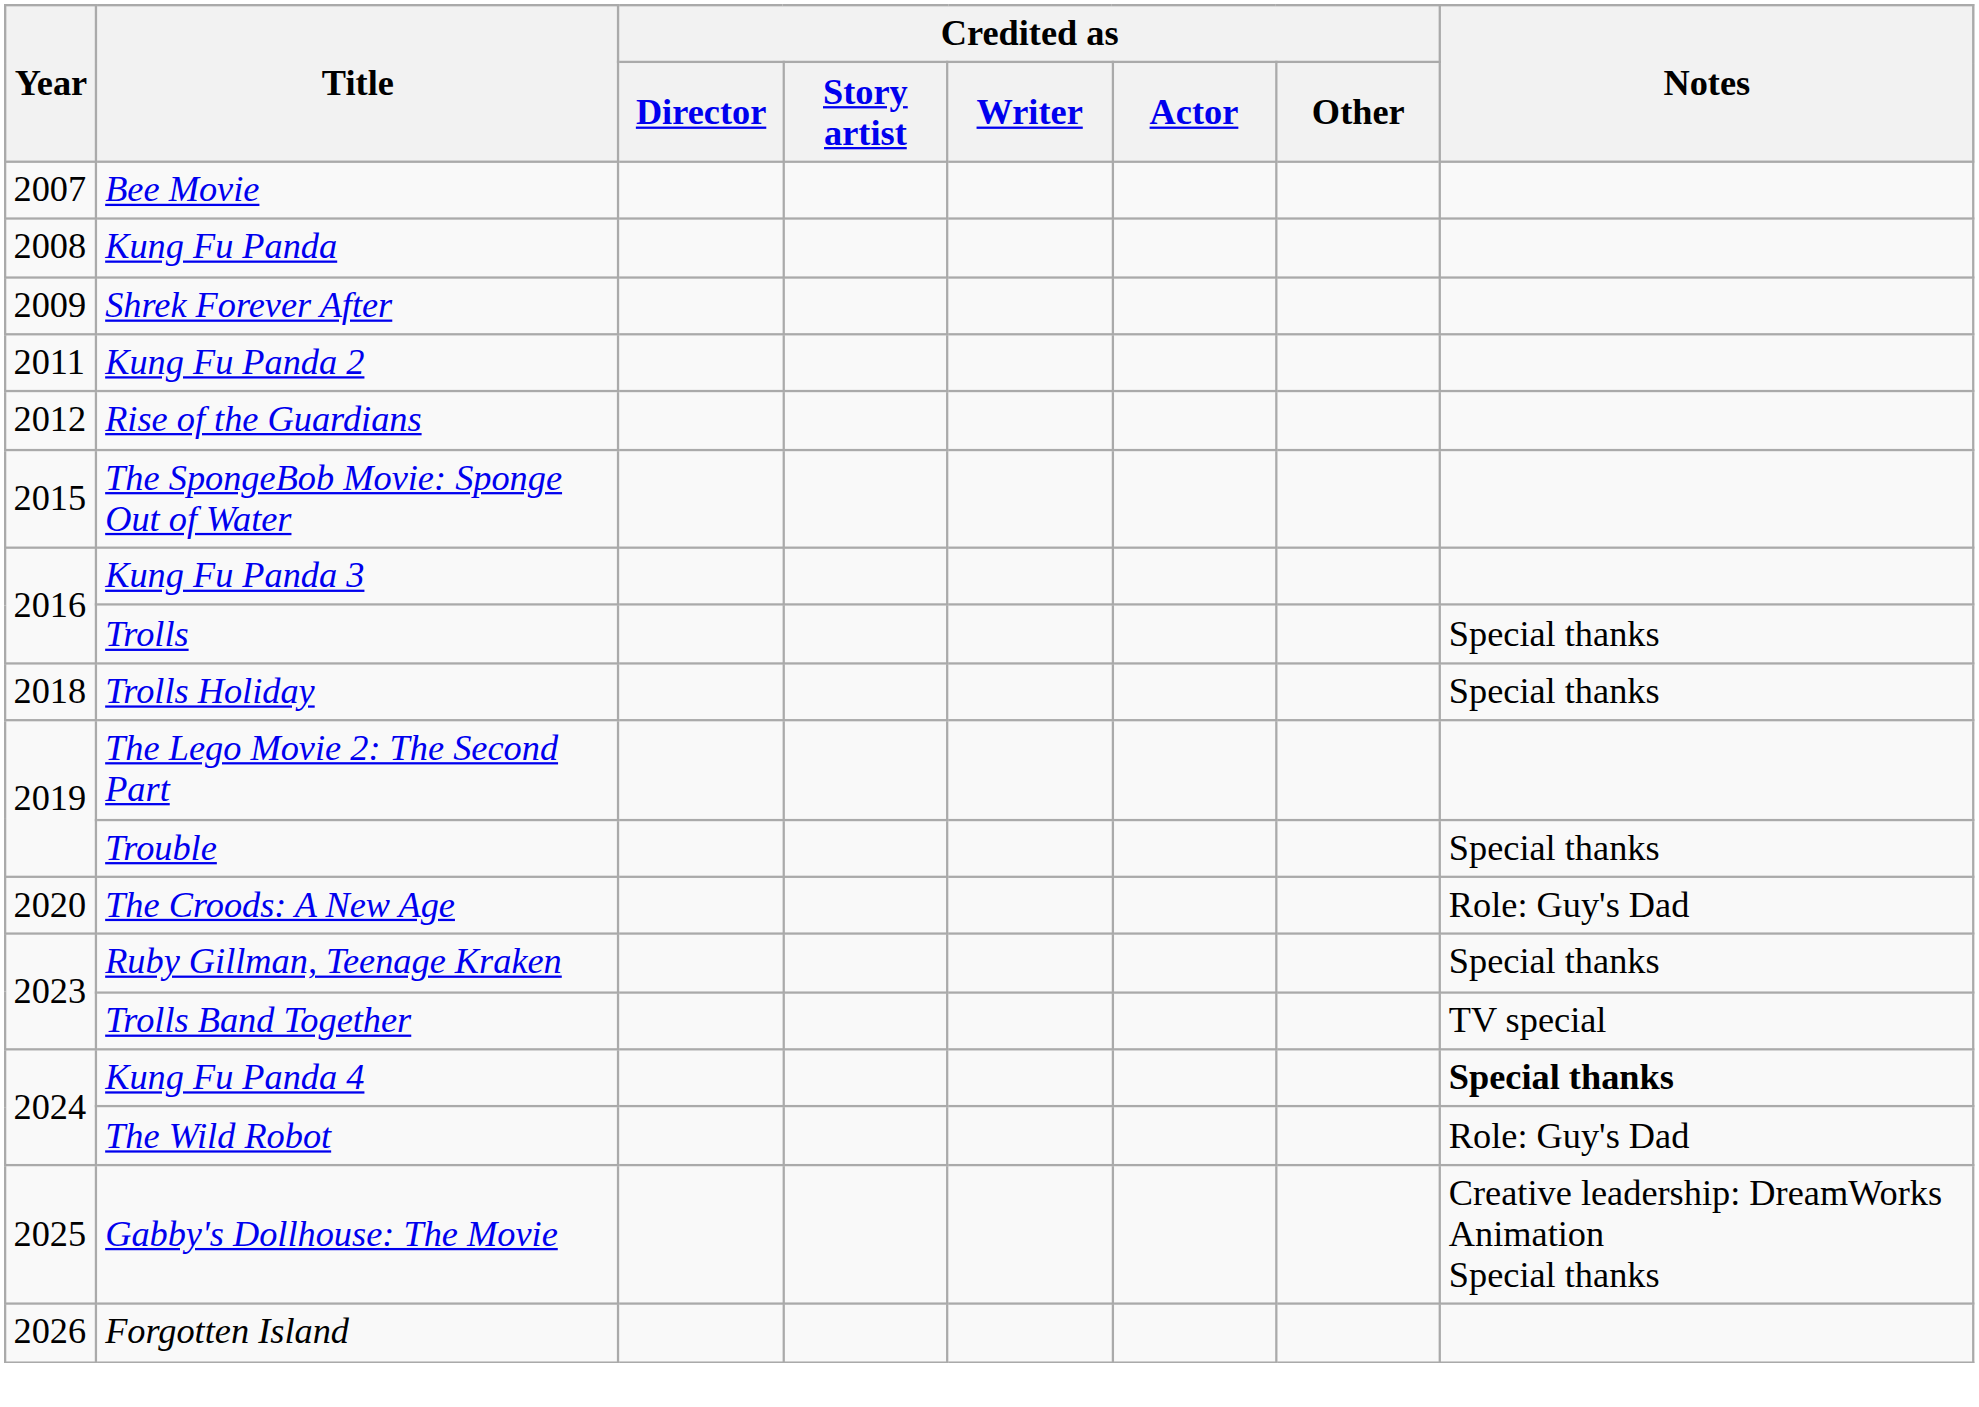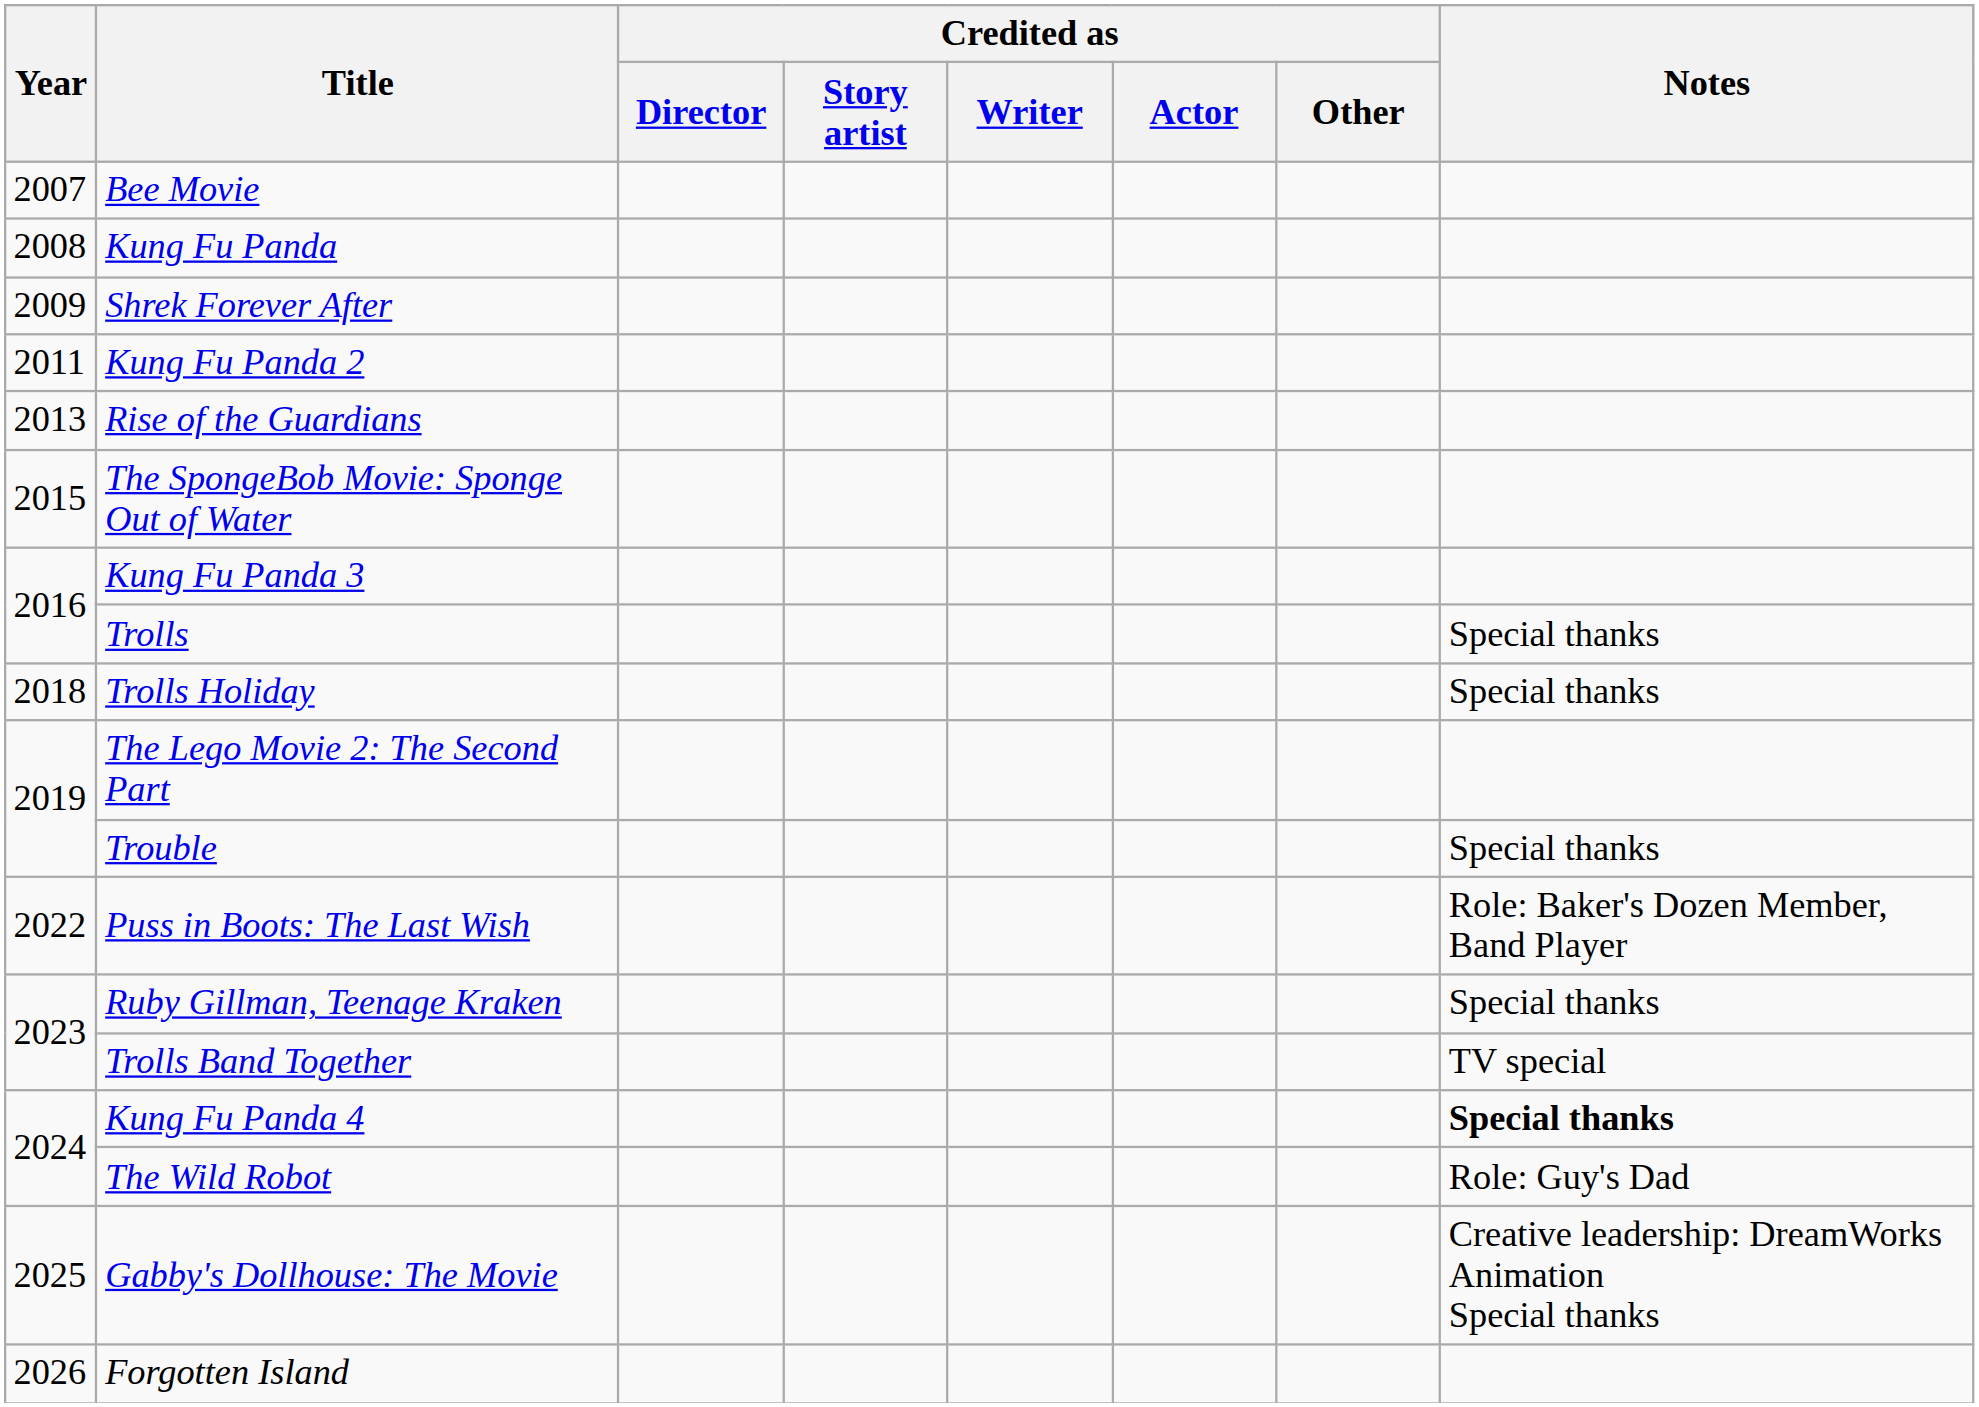 <table class="wikitable">
 <tr style="background:#ccc; text-align:center;">
 <th rowspan="2" style="width:33px;">Year</th>
 <th rowspan="2">Title</th>
 <th colspan="5">Credited as</th>
 <th rowspan="2">Notes</th>
 </tr>
 <tr>
 <th width="65"><a href='#'>Director</a></th>
 <th width="65"><a href='#'>Story artist</a></th>
 <th width="65"><a href='#'>Writer</a></th>
 <th width="65"><a href='#'>Actor</a></th>
 <th width="65">Other</th>
 </tr>
 <tr>
 <td>2007</td>
 <td><em><a href='#'>Bee Movie</a></em></td>
 <td></td>
 <td></td>
 <td></td>
 <td></td>
 <td></td>
 <td></td>
 </tr>
 <tr>
 <td>2008</td>
 <td><em><a href='#'>Kung Fu Panda</a></em></td>
 <td></td>
 <td></td>
 <td></td>
 <td></td>
 <td></td>
 <td></td>
 </tr>
 <tr>
 <td>2009</td>
 <td><em><a href='#'>Shrek Forever After</a></em></td>
 <td></td>
 <td></td>
 <td></td>
 <td></td>
 <td></td>
 <td></td>
 </tr>
 <tr>
 <td>2011</td>
 <td><em><a href='#'>Kung Fu Panda 2</a></em></td>
 <td></td>
 <td></td>
 <td></td>
 <td></td>
 <td></td>
 <td></td>
 </tr>
 <tr>
-<td>2012</td>
+<td>2013</td>
 <td><em><a href='#'>Rise of the Guardians</a></em></td>
 <td></td>
 <td></td>
 <td></td>
 <td></td>
 <td></td>
 <td></td>
 </tr>
 <tr>
 <td>2015</td>
 <td><em><a href='#'>The SpongeBob Movie: Sponge Out of Water</a></em></td>
 <td></td>
 <td></td>
 <td></td>
 <td></td>
 <td></td>
 <td></td>
 </tr>
 <tr>
 <td rowspan="2">2016</td>
 <td><em><a href='#'>Kung Fu Panda 3</a></em></td>
 <td></td>
 <td></td>
 <td></td>
 <td></td>
 <td></td>
 <td></td>
 </tr>
 <tr>
 <td><em><a href='#'>Trolls</a></em></td>
 <td></td>
 <td></td>
 <td></td>
 <td></td>
 <td></td>
 <td>Special thanks</td>
 </tr>
 <tr>
 <td>2018</td>
 <td><em><a href='#'>Trolls Holiday</a></em></td>
 <td></td>
 <td></td>
 <td></td>
 <td></td>
 <td></td>
 <td>Special thanks</td>
 </tr>
 <tr>
 <td rowspan="2">2019</td>
 <td><em><a href='#'>The Lego Movie 2: The Second Part</a></em></td>
 <td></td>
 <td></td>
 <td></td>
 <td></td>
 <td></td>
 <td></td>
 </tr>
 <tr>
 <td><em><a href='#'>Trouble</a></em></td>
 <td></td>
 <td></td>
 <td></td>
 <td></td>
 <td></td>
 <td>Special thanks</td>
 </tr>
 <tr>
-<td>2020</td>
-<td><em><a href='#'>The Croods: A New Age</a></em></td>
+<td>2022</td>
+<td><em><a href='#'>Puss in Boots: The Last Wish</a></em></td>
 <td></td>
 <td></td>
 <td></td>
 <td></td>
 <td></td>
-<td>Role: Guy's Dad</td>
+<td>Role: Baker's Dozen Member, Band Player</td>
 </tr>
 <tr>
 <td rowspan="2">2023</td>
 <td><em><a href='#'>Ruby Gillman, Teenage Kraken</a></em></td>
 <td></td>
 <td></td>
 <td></td>
 <td></td>
 <td></td>
 <td>Special thanks</td>
 </tr>
 <tr>
 <td><em><a href='#'>Trolls Band Together</a></em></td>
 <td></td>
 <td></td>
 <td></td>
 <td></td>
 <td></td>
 <td>TV special</td>
 </tr>
 <tr>
 <td rowspan="2">2024</td>
 <td><em><a href='#'>Kung Fu Panda 4</a></em></td>
 <td></td>
 <td></td>
 <td></td>
 <td></td>
 <td></td>
 <td><strong>Special thanks</strong></td>
 </tr>
 <tr>
 <td><em><a href='#'>The Wild Robot</a></em></td>
 <td></td>
 <td></td>
 <td></td>
 <td></td>
 <td></td>
 <td>Role: Guy's Dad</td>
 </tr>
 <tr>
 <td>2025</td>
 <td><em><a href='#'>Gabby's Dollhouse: The Movie</a></em></td>
 <td></td>
 <td></td>
 <td></td>
 <td></td>
 <td></td>
 <td>Creative leadership: DreamWorks Animation<br>Special thanks</td>
 </tr>
 <tr>
 <td>2026</td>
 <td><em>Forgotten Island</em></td>
 <td></td>
 <td></td>
 <td></td>
 <td></td>
 <td></td>
 <td></td>
 </tr>
 </table>
